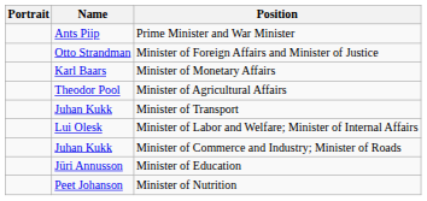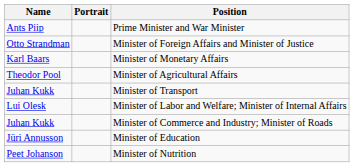 <table class="wikitable">
 <tr>
+<th>Name</th>
 <th>Portrait</th>
-<th>Name</th>
 <th>Position</th>
 </tr>
 <tr>
+<td><a href='#'>Ants Piip</a></td>
 <td></td>
-<td><a href='#'>Ants Piip</a></td>
 <td>Prime Minister and War Minister</td>
 </tr>
 <tr>
+<td><a href='#'>Otto Strandman</a></td>
 <td></td>
-<td><a href='#'>Otto Strandman</a></td>
 <td>Minister of Foreign Affairs and Minister of Justice</td>
 </tr>
 <tr>
+<td><a href='#'>Karl Baars</a></td>
 <td></td>
-<td><a href='#'>Karl Baars</a></td>
 <td>Minister of Monetary Affairs</td>
 </tr>
 <tr>
+<td><a href='#'>Theodor Pool</a></td>
 <td></td>
-<td><a href='#'>Theodor Pool</a></td>
 <td>Minister of Agricultural Affairs</td>
 </tr>
 <tr>
+<td><a href='#'>Juhan Kukk</a></td>
 <td></td>
-<td><a href='#'>Juhan Kukk</a></td>
 <td>Minister of Transport</td>
 </tr>
 <tr>
+<td><a href='#'>Lui Olesk</a></td>
 <td></td>
-<td><a href='#'>Lui Olesk</a></td>
 <td>Minister of Labor and Welfare; Minister of Internal Affairs</td>
 </tr>
 <tr>
+<td><a href='#'>Juhan Kukk</a></td>
 <td></td>
-<td><a href='#'>Juhan Kukk</a></td>
 <td>Minister of Commerce and Industry; Minister of Roads</td>
 </tr>
 <tr>
+<td><a href='#'>Jüri Annusson</a></td>
 <td></td>
-<td><a href='#'>Jüri Annusson</a></td>
 <td>Minister of Education</td>
 </tr>
 <tr>
+<td><a href='#'>Peet Johanson</a></td>
 <td></td>
-<td><a href='#'>Peet Johanson</a></td>
 <td>Minister of Nutrition</td>
 </tr>
 </table>
